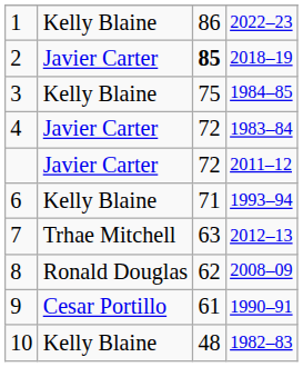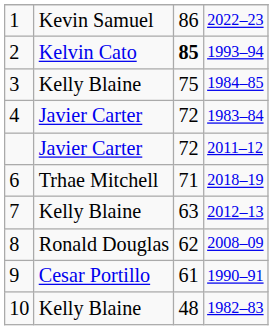 <table class="wikitable">
 <tr>
 </tr>
 <tr>
 <td>1</td>
-<td>Kelly Blaine</td>
+<td>Kevin Samuel</td>
 <td>86</td>
 <td style="font-size:80%;"><a href='#'>2022–23</a></td>
 </tr>
 <tr>
 <td>2</td>
-<td><a href='#'>Javier Carter</a></td>
+<td><a href='#'>Kelvin Cato</a></td>
 <td><strong>85</strong></td>
-<td style="font-size:80%;"><a href='#'>2018–19</a></td>
+<td style="font-size:80%;"><a href='#'>1993–94</a></td>
 </tr>
 <tr>
 <td>3</td>
 <td>Kelly Blaine</td>
 <td>75</td>
 <td style="font-size:80%;"><a href='#'>1984–85</a></td>
 </tr>
 <tr>
 <td>4</td>
 <td><a href='#'>Javier Carter</a></td>
 <td>72</td>
 <td style="font-size:80%;"><a href='#'>1983–84</a></td>
 </tr>
 <tr>
 <td></td>
 <td><a href='#'>Javier Carter</a></td>
 <td>72</td>
 <td style="font-size:80%;"><a href='#'>2011–12</a></td>
 </tr>
 <tr>
 <td>6</td>
-<td>Kelly Blaine</td>
+<td>Trhae Mitchell</td>
 <td>71</td>
-<td style="font-size:80%;"><a href='#'>1993–94</a></td>
+<td style="font-size:80%;"><a href='#'>2018–19</a></td>
 </tr>
 <tr>
 <td>7</td>
-<td>Trhae Mitchell</td>
+<td>Kelly Blaine</td>
 <td>63</td>
 <td style="font-size:80%;"><a href='#'>2012–13</a></td>
 </tr>
 <tr>
 <td>8</td>
 <td>Ronald Douglas</td>
 <td>62</td>
 <td style="font-size:80%;"><a href='#'>2008–09</a></td>
 </tr>
 <tr>
 <td>9</td>
 <td><a href='#'>Cesar Portillo</a></td>
 <td>61</td>
 <td style="font-size:80%;"><a href='#'>1990–91</a></td>
 </tr>
 <tr>
 <td>10</td>
 <td>Kelly Blaine</td>
 <td>48</td>
 <td style="font-size:80%;"><a href='#'>1982–83</a></td>
 </tr>
 </table>
